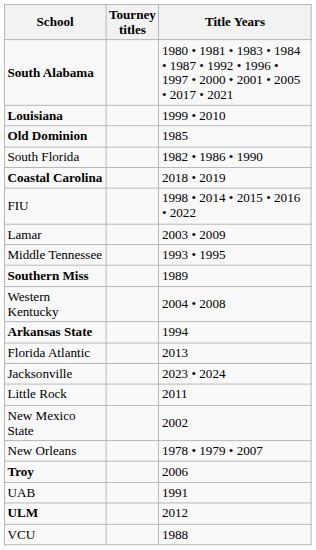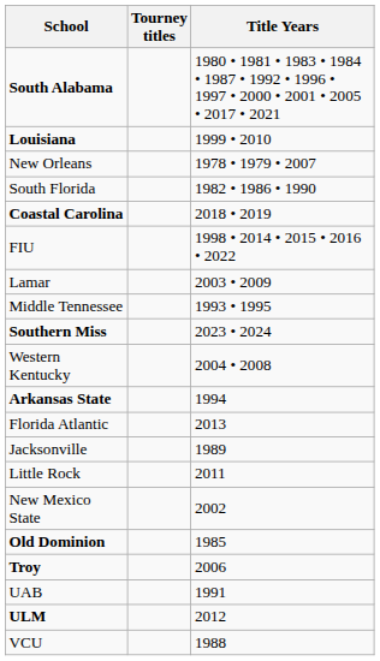 <table class="wikitable" width=375>
 <tr>
 <th>School</th>
 <th>Tourney<br>titles</th>
 <th>Title Years</th>
 </tr>
 <tr>
 <td><strong>South Alabama</strong></td>
 <td></td>
 <td>1980 • 1981 • 1983 • 1984 • 1987 • 1992 • 1996 • 1997 • 2000 • 2001 • 2005 • 2017 • 2021</td>
 </tr>
 <tr>
 <td><strong>Louisiana</strong></td>
 <td></td>
 <td>1999 • 2010</td>
 </tr>
 <tr>
-<td><strong>Old Dominion</strong></td>
+<td>New Orleans</td>
 <td></td>
-<td>1985</td>
+<td>1978 • 1979 • 2007</td>
 </tr>
 <tr>
 <td>South Florida</td>
 <td></td>
 <td>1982 • 1986 • 1990</td>
 </tr>
 <tr>
 <td><strong>Coastal Carolina</strong></td>
 <td></td>
 <td>2018 • 2019</td>
 </tr>
 <tr>
 <td>FIU</td>
 <td></td>
 <td>1998 • 2014 • 2015 • 2016 • 2022</td>
 </tr>
 <tr>
 <td>Lamar</td>
 <td></td>
 <td>2003 • 2009</td>
 </tr>
 <tr>
 <td nowrap>Middle Tennessee</td>
 <td></td>
 <td>1993 • 1995</td>
 </tr>
 <tr>
 <td><strong>Southern Miss</strong></td>
 <td></td>
-<td>1989</td>
+<td>2023 • 2024</td>
 </tr>
 <tr>
 <td>Western Kentucky</td>
 <td></td>
 <td>2004 • 2008</td>
 </tr>
 <tr>
 <td><strong>Arkansas State</strong></td>
 <td></td>
 <td>1994</td>
 </tr>
 <tr>
 <td>Florida Atlantic</td>
 <td></td>
 <td>2013</td>
 </tr>
 <tr>
 <td>Jacksonville</td>
 <td></td>
-<td>2023 • 2024</td>
+<td>1989</td>
 </tr>
 <tr>
 <td>Little Rock</td>
 <td></td>
 <td>2011</td>
 </tr>
 <tr>
 <td>New Mexico State</td>
 <td></td>
 <td>2002</td>
 </tr>
 <tr>
-<td>New Orleans</td>
+<td><strong>Old Dominion</strong></td>
 <td></td>
-<td>1978 • 1979 • 2007</td>
+<td>1985</td>
 </tr>
 <tr>
 <td><strong>Troy</strong></td>
 <td></td>
 <td>2006</td>
 </tr>
 <tr>
 <td>UAB</td>
 <td></td>
 <td>1991</td>
 </tr>
 <tr>
 <td><strong>ULM</strong></td>
 <td></td>
 <td>2012</td>
 </tr>
 <tr>
 <td>VCU</td>
 <td></td>
 <td>1988</td>
 </tr>
 </table>
